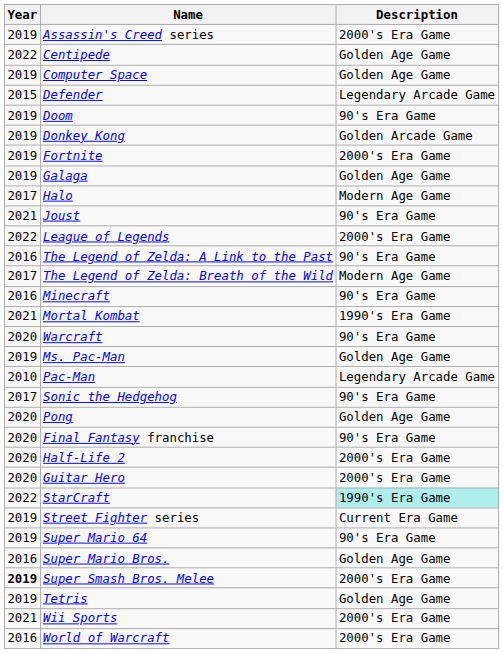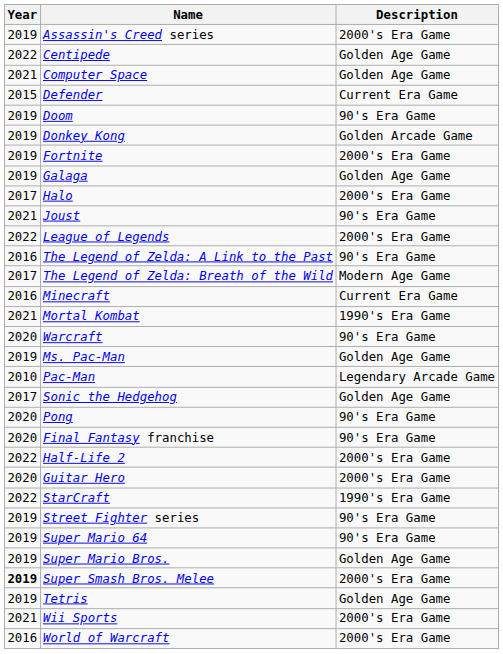 <table class="wikitable sortable">
 <tr>
 <th>Year</th>
 <th>Name</th>
 <th>Description</th>
 </tr>
 <tr>
 <td>2019</td>
 <td><em><a href='#'>Assassin's Creed</a></em> series</td>
 <td>2000's Era Game</td>
 </tr>
 <tr>
 <td>2022</td>
 <td><a href='#'><em>Centipede</em></a></td>
 <td>Golden Age Game</td>
 </tr>
 <tr>
-<td>2019</td>
+<td>2021</td>
 <td><em><a href='#'>Computer Space</a></em></td>
 <td>Golden Age Game</td>
 </tr>
 <tr>
 <td>2015</td>
 <td><em><a href='#'>Defender</a></em></td>
-<td>Legendary Arcade Game</td>
+<td>Current Era Game</td>
 </tr>
 <tr>
 <td>2019</td>
 <td><em><a href='#'>Doom</a></em></td>
 <td>90's Era Game</td>
 </tr>
 <tr>
 <td>2019</td>
 <td><em><a href='#'>Donkey Kong</a></em></td>
 <td>Golden Arcade Game</td>
 </tr>
 <tr>
 <td>2019</td>
 <td><em><a href='#'>Fortnite</a></em></td>
 <td>2000's Era Game</td>
 </tr>
 <tr>
 <td>2019</td>
 <td><em><a href='#'>Galaga</a></em></td>
 <td>Golden Age Game</td>
 </tr>
 <tr>
 <td>2017</td>
 <td><em><a href='#'>Halo</a></em></td>
-<td>Modern Age Game</td>
+<td>2000's Era Game</td>
 </tr>
 <tr>
 <td>2021</td>
 <td><a href='#'><em>Joust</em></a></td>
 <td>90's Era Game</td>
 </tr>
 <tr>
 <td>2022</td>
 <td><em><a href='#'>League of Legends</a></em></td>
 <td>2000's Era Game</td>
 </tr>
 <tr>
 <td>2016</td>
 <td><em><a href='#'>The Legend of Zelda: A Link to the Past</a></em></td>
 <td>90's Era Game</td>
 </tr>
 <tr>
 <td>2017</td>
 <td><em><a href='#'>The Legend of Zelda: Breath of the Wild</a></em></td>
 <td>Modern Age Game</td>
 </tr>
 <tr>
 <td>2016</td>
 <td><em><a href='#'>Minecraft</a></em></td>
-<td>90's Era Game</td>
+<td>Current Era Game</td>
 </tr>
 <tr>
 <td>2021</td>
 <td><a href='#'><em>Mortal Kombat</em></a></td>
 <td>1990's Era Game</td>
 </tr>
 <tr>
 <td>2020</td>
 <td><em><a href='#'>Warcraft</a></em></td>
 <td>90's Era Game</td>
 </tr>
 <tr>
 <td>2019</td>
 <td><em><a href='#'>Ms. Pac-Man</a></em></td>
 <td>Golden Age Game</td>
 </tr>
 <tr>
 <td>2010</td>
 <td><em><a href='#'>Pac-Man</a></em></td>
 <td>Legendary Arcade Game</td>
 </tr>
 <tr>
 <td>2017</td>
 <td><em><a href='#'>Sonic the Hedgehog</a></em></td>
-<td>90's Era Game</td>
+<td>Golden Age Game</td>
 </tr>
 <tr>
 <td>2020</td>
 <td><em><a href='#'>Pong</a></em></td>
-<td>Golden Age Game</td>
+<td>90's Era Game</td>
 </tr>
 <tr>
 <td>2020</td>
 <td><em><a href='#'>Final Fantasy</a></em> franchise</td>
 <td>90's Era Game</td>
 </tr>
 <tr>
-<td>2020</td>
+<td>2022</td>
 <td><em><a href='#'>Half-Life 2</a></em></td>
 <td>2000's Era Game</td>
 </tr>
 <tr>
 <td>2020</td>
 <td><em><a href='#'>Guitar Hero</a></em></td>
 <td>2000's Era Game</td>
 </tr>
 <tr>
 <td>2022</td>
 <td><a href='#'><em>StarCraft</em></a></td>
-<td style="background: paleturquoise;">1990's Era Game</td>
+<td>1990's Era Game</td>
 </tr>
 <tr>
 <td>2019</td>
 <td><em><a href='#'>Street Fighter</a></em> series</td>
-<td>Current Era Game</td>
+<td>90's Era Game</td>
 </tr>
 <tr>
 <td>2019</td>
 <td><em><a href='#'>Super Mario 64</a></em></td>
 <td>90's Era Game</td>
 </tr>
 <tr>
-<td>2016</td>
+<td>2019</td>
 <td><em><a href='#'>Super Mario Bros.</a></em></td>
 <td>Golden Age Game</td>
 </tr>
 <tr>
 <td><strong>2019</strong></td>
 <td><em><a href='#'>Super Smash Bros. Melee</a></em></td>
 <td>2000's Era Game</td>
 </tr>
 <tr>
 <td>2019</td>
 <td><em><a href='#'>Tetris</a></em></td>
 <td>Golden Age Game</td>
 </tr>
 <tr>
 <td>2021</td>
 <td><em><a href='#'>Wii Sports</a></em></td>
 <td>2000's Era Game</td>
 </tr>
 <tr>
 <td>2016</td>
 <td><em><a href='#'>World of Warcraft</a></em></td>
 <td>2000's Era Game</td>
 </tr>
 </table>
